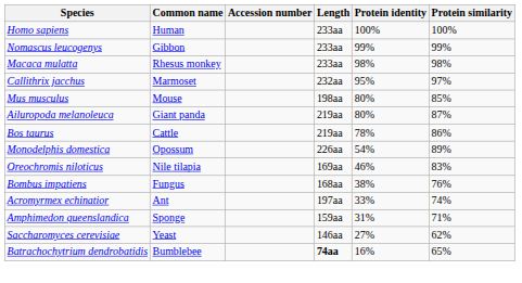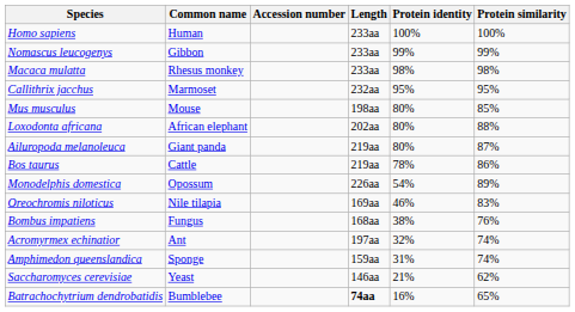 <table class="wikitable">
 <tr>
 <th>Species</th>
 <th>Common name</th>
 <th>Accession number</th>
 <th>Length</th>
 <th>Protein identity</th>
 <th>Protein similarity</th>
 </tr>
 <tr>
 <td><em><a href='#'>Homo sapiens</a></em></td>
 <td><a href='#'>Human</a></td>
 <td></td>
 <td>233aa</td>
 <td>100%</td>
 <td>100%</td>
 </tr>
 <tr>
 <td><em><a href='#'>Nomascus leucogenys</a></em></td>
 <td><a href='#'>Gibbon</a></td>
 <td></td>
 <td>233aa</td>
 <td>99%</td>
 <td>99%</td>
 </tr>
 <tr>
 <td><em><a href='#'>Macaca mulatta</a></em></td>
 <td><a href='#'>Rhesus monkey</a></td>
 <td></td>
 <td>233aa</td>
 <td>98%</td>
 <td>98%</td>
 </tr>
 <tr>
 <td><em><a href='#'>Callithrix jacchus</a></em></td>
 <td><a href='#'>Marmoset</a></td>
 <td></td>
 <td>232aa</td>
 <td>95%</td>
-<td>97%</td>
+<td>95%</td>
 </tr>
 <tr>
 <td><em><a href='#'>Mus musculus</a></em></td>
 <td><a href='#'>Mouse</a></td>
 <td></td>
 <td>198aa</td>
 <td>80%</td>
 <td>85%</td>
+</tr>
+<tr>
+<td><em><a href='#'>Loxodonta africana</a></em></td>
+<td><a href='#'>African elephant</a></td>
+<td></td>
+<td>202aa</td>
+<td>80%</td>
+<td>88%</td>
 </tr>
 <tr>
 <td><em><a href='#'>Ailuropoda melanoleuca</a></em></td>
 <td><a href='#'>Giant panda</a></td>
 <td></td>
 <td>219aa</td>
 <td>80%</td>
 <td>87%</td>
 </tr>
 <tr>
 <td><em><a href='#'>Bos taurus</a></em></td>
 <td><a href='#'>Cattle</a></td>
 <td></td>
 <td>219aa</td>
 <td>78%</td>
 <td>86%</td>
 </tr>
 <tr>
 <td><em><a href='#'>Monodelphis domestica</a></em></td>
 <td><a href='#'>Opossum</a></td>
 <td></td>
 <td>226aa</td>
 <td>54%</td>
 <td>89%</td>
 </tr>
 <tr>
 <td><em><a href='#'>Oreochromis niloticus</a></em></td>
 <td><a href='#'>Nile tilapia</a></td>
 <td></td>
 <td>169aa</td>
 <td>46%</td>
 <td>83%</td>
 </tr>
 <tr>
 <td><em><a href='#'>Bombus impatiens</a></em></td>
 <td><a href='#'>Fungus</a></td>
 <td></td>
 <td>168aa</td>
 <td>38%</td>
 <td>76%</td>
 </tr>
 <tr>
 <td><em><a href='#'>Acromyrmex echinatior</a></em></td>
 <td><a href='#'>Ant</a></td>
 <td></td>
 <td>197aa</td>
-<td>33%</td>
+<td>32%</td>
 <td>74%</td>
 </tr>
 <tr>
 <td><em><a href='#'>Amphimedon queenslandica</a></em></td>
 <td><a href='#'>Sponge</a></td>
 <td></td>
 <td>159aa</td>
 <td>31%</td>
-<td>71%</td>
+<td>74%</td>
 </tr>
 <tr>
 <td><em><a href='#'>Saccharomyces cerevisiae</a></em></td>
 <td><a href='#'>Yeast</a></td>
 <td></td>
 <td>146aa</td>
-<td>27%</td>
+<td>21%</td>
 <td>62%</td>
 </tr>
 <tr>
 <td><em><a href='#'>Batrachochytrium dendrobatidis</a></em></td>
 <td><a href='#'>Bumblebee</a></td>
 <td></td>
 <td><strong>74aa</strong></td>
 <td>16%</td>
 <td>65%</td>
 </tr>
 </table>
